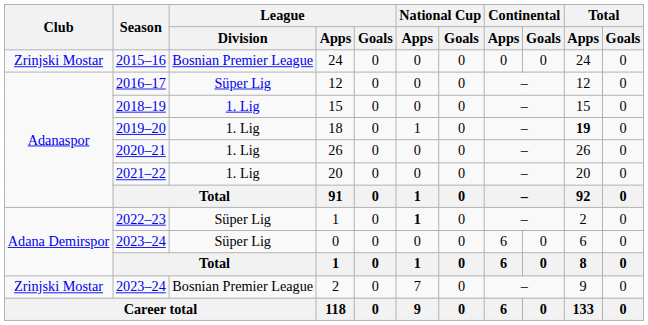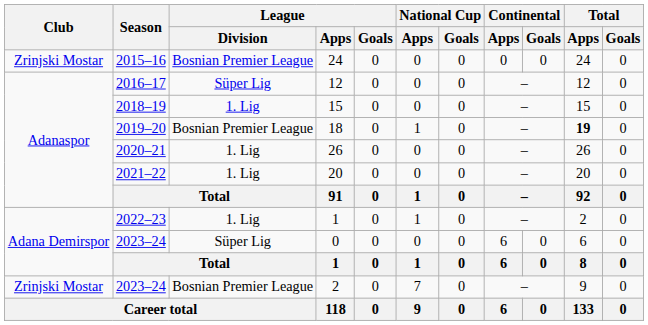 <table class="wikitable" style="text-align:center">
 <tr>
 <th rowspan=2>Club</th>
 <th rowspan=2>Season</th>
 <th colspan=3>League</th>
 <th colspan=2>National Cup</th>
 <th colspan=2>Continental</th>
 <th colspan=2>Total</th>
 </tr>
 <tr>
 <th>Division</th>
 <th>Apps</th>
 <th>Goals</th>
 <th>Apps</th>
 <th>Goals</th>
 <th>Apps</th>
 <th>Goals</th>
 <th>Apps</th>
 <th>Goals</th>
 </tr>
 <tr>
 <td><a href='#'>Zrinjski Mostar</a></td>
 <td><a href='#'>2015–16</a></td>
 <td><a href='#'>Bosnian Premier League</a></td>
 <td>24</td>
 <td>0</td>
 <td>0</td>
 <td>0</td>
 <td>0</td>
 <td>0</td>
 <td>24</td>
 <td>0</td>
 </tr>
 <tr>
 <td rowspan=6><a href='#'>Adanaspor</a></td>
 <td><a href='#'>2016–17</a></td>
 <td><a href='#'>Süper Lig</a></td>
 <td>12</td>
 <td>0</td>
 <td>0</td>
 <td>0</td>
 <td colspan=2>–</td>
 <td>12</td>
 <td>0</td>
 </tr>
 <tr>
 <td><a href='#'>2018–19</a></td>
 <td><a href='#'>1. Lig</a></td>
 <td>15</td>
 <td>0</td>
 <td>0</td>
 <td>0</td>
 <td colspan=2>–</td>
 <td>15</td>
 <td>0</td>
 </tr>
 <tr>
 <td><a href='#'>2019–20</a></td>
-<td>1. Lig</td>
+<td>Bosnian Premier League</td>
 <td>18</td>
 <td>0</td>
 <td>1</td>
 <td>0</td>
 <td colspan=2>–</td>
 <td><strong>19</strong></td>
 <td>0</td>
 </tr>
 <tr>
 <td><a href='#'>2020–21</a></td>
 <td>1. Lig</td>
 <td>26</td>
 <td>0</td>
 <td>0</td>
 <td>0</td>
 <td colspan=2>–</td>
 <td>26</td>
 <td>0</td>
 </tr>
 <tr>
 <td><a href='#'>2021–22</a></td>
 <td>1. Lig</td>
 <td>20</td>
 <td>0</td>
 <td>0</td>
 <td>0</td>
 <td colspan=2>–</td>
 <td>20</td>
 <td>0</td>
 </tr>
 <tr>
 <th colspan=2>Total</th>
 <th>91</th>
 <th>0</th>
 <th>1</th>
 <th>0</th>
 <th colspan=2>–</th>
 <th>92</th>
 <th>0</th>
 </tr>
 <tr>
 <td rowspan=3><a href='#'>Adana Demirspor</a></td>
 <td><a href='#'>2022–23</a></td>
-<td>Süper Lig</td>
+<td>1. Lig</td>
 <td>1</td>
 <td>0</td>
-<td><strong>1</strong></td>
+<td>1</td>
 <td>0</td>
 <td colspan=2>–</td>
 <td>2</td>
 <td>0</td>
 </tr>
 <tr>
 <td><a href='#'>2023–24</a></td>
 <td>Süper Lig</td>
 <td>0</td>
 <td>0</td>
 <td>0</td>
 <td>0</td>
 <td>6</td>
 <td>0</td>
 <td>6</td>
 <td>0</td>
 </tr>
 <tr>
 <th colspan=2>Total</th>
 <th>1</th>
 <th>0</th>
 <th>1</th>
 <th>0</th>
 <th>6</th>
 <th>0</th>
 <th>8</th>
 <th>0</th>
 </tr>
 <tr>
 <td><a href='#'>Zrinjski Mostar</a></td>
 <td><a href='#'>2023–24</a></td>
 <td>Bosnian Premier League</td>
 <td>2</td>
 <td>0</td>
 <td>7</td>
 <td>0</td>
 <td colspan=2>–</td>
 <td>9</td>
 <td>0</td>
 </tr>
 <tr>
 <th colspan=3>Career total</th>
 <th>118</th>
 <th>0</th>
 <th>9</th>
 <th>0</th>
 <th>6</th>
 <th>0</th>
 <th>133</th>
 <th>0</th>
 </tr>
 </table>
